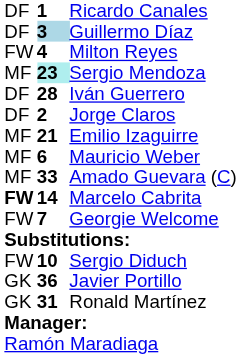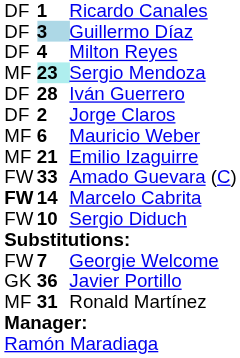 <table cellspacing="0" cellpadding="0" style="font-size:90%; margin:auto;">
 <tr>
 <td colspan=4></td>
 </tr>
 <tr>
 <th width="25"></th>
 <th width="25"></th>
 </tr>
 <tr>
 <td>DF</td>
 <td><strong>1</strong></td>
 <td> <a href='#'>Ricardo Canales</a></td>
 </tr>
 <tr>
 <td>DF</td>
 <td style="background: lightblue;"><strong>3</strong></td>
 <td> <a href='#'>Guillermo Díaz</a></td>
 </tr>
 <tr>
-<td>FW</td>
+<td>DF</td>
 <td><strong>4</strong></td>
 <td> <a href='#'>Milton Reyes</a></td>
 </tr>
 <tr>
 <td>MF</td>
 <td style="background: paleturquoise;"><strong>23</strong></td>
 <td> <a href='#'>Sergio Mendoza</a></td>
 </tr>
 <tr>
 <td>DF</td>
 <td><strong>28</strong></td>
 <td> <a href='#'>Iván Guerrero</a></td>
 </tr>
 <tr>
 <td>DF</td>
 <td><strong>2</strong></td>
 <td> <a href='#'>Jorge Claros</a></td>
 </tr>
 <tr>
 <td>MF</td>
-<td><strong>21</strong></td>
-<td> <a href='#'>Emilio Izaguirre</a></td>
-<td></td>
-<td></td>
-</tr>
-<tr>
-<td>MF</td>
 <td><strong>6</strong></td>
 <td> <a href='#'>Mauricio Weber</a></td>
 <td></td>
 <td></td>
 </tr>
 <tr>
 <td>MF</td>
+<td><strong>21</strong></td>
+<td> <a href='#'>Emilio Izaguirre</a></td>
+<td></td>
+<td></td>
+</tr>
+<tr>
+<td>FW</td>
 <td><strong>33</strong></td>
 <td> <a href='#'>Amado Guevara</a> (<a href='#'>C</a>)</td>
 <td></td>
 <td></td>
 </tr>
 <tr>
 <td><strong>FW</strong></td>
 <td><strong>14</strong></td>
 <td> <a href='#'>Marcelo Cabrita</a></td>
 <td></td>
 <td></td>
 </tr>
 <tr>
 <td>FW</td>
-<td><strong>7</strong></td>
-<td> <a href='#'>Georgie Welcome</a></td>
+<td><strong>10</strong></td>
+<td> <a href='#'>Sergio Diduch</a></td>
 <td></td>
 <td></td>
 </tr>
 <tr>
 <td colspan=3><strong>Substitutions:</strong></td>
 </tr>
 <tr>
 <td>FW</td>
-<td><strong>10</strong></td>
-<td> <a href='#'>Sergio Diduch</a></td>
+<td><strong>7</strong></td>
+<td> <a href='#'>Georgie Welcome</a></td>
 <td></td>
 <td></td>
 </tr>
 <tr>
 <td>GK</td>
 <td><strong>36</strong></td>
 <td> <a href='#'>Javier Portillo</a></td>
 <td></td>
 <td></td>
 </tr>
 <tr>
-<td>GK</td>
+<td>MF</td>
 <td><strong>31</strong></td>
 <td> Ronald Martínez</td>
 <td></td>
 <td></td>
 </tr>
 <tr>
 <td colspan=3><strong>Manager:</strong></td>
 </tr>
 <tr>
 <td colspan=3> <a href='#'>Ramón Maradiaga</a></td>
 </tr>
 </table>
